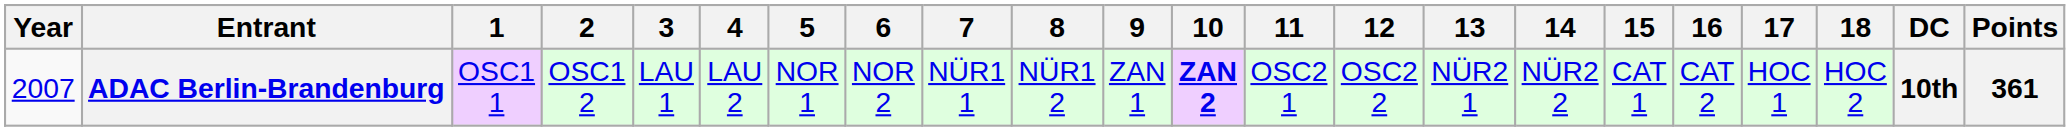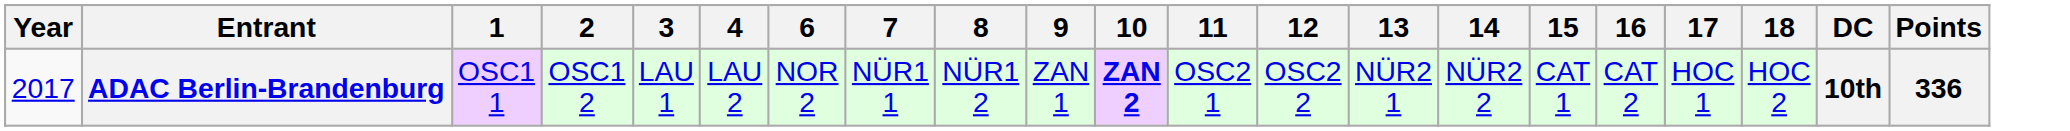 <table class="wikitable" style="text-align:center; font-size:85%">
 <tr>
 <th>Year</th>
 <th>Entrant</th>
 <th>1</th>
 <th>2</th>
 <th>3</th>
 <th>4</th>
-<th>5</th>
 <th>6</th>
 <th>7</th>
 <th>8</th>
 <th>9</th>
 <th>10</th>
 <th>11</th>
 <th>12</th>
 <th>13</th>
 <th>14</th>
 <th>15</th>
 <th>16</th>
 <th>17</th>
 <th>18</th>
 <th>DC</th>
 <th>Points</th>
 </tr>
 <tr>
-<td><a href='#'>2007</a></td>
+<td><a href='#'>2017</a></td>
 <th nowrap><a href='#'>ADAC Berlin-Brandenburg</a></th>
 <td style="background:#EFCFFF"><a href='#'>OSC1<br>1</a><br></td>
 <td style="background:#DFFFDF"><a href='#'>OSC1<br>2</a><br></td>
 <td style="background:#DFFFDF"><a href='#'>LAU<br>1</a><br></td>
 <td style="background:#DFFFDF"><a href='#'>LAU<br>2</a><br></td>
-<td style="background:#DFFFDF"><a href='#'>NOR<br>1</a><br></td>
 <td style="background:#DFFFDF"><a href='#'>NOR<br>2</a><br></td>
 <td style="background:#DFFFDF"><a href='#'>NÜR1<br>1</a><br></td>
 <td style="background:#DFFFDF"><a href='#'>NÜR1<br>2</a><br></td>
 <td style="background:#DFFFDF"><a href='#'>ZAN<br>1</a><br></td>
 <td style="background:#EFCFFF"><strong><a href='#'>ZAN<br>2</a><br></strong></td>
 <td style="background:#DFFFDF;"><a href='#'>OSC2<br>1</a><br></td>
 <td style="background:#DFFFDF;"><a href='#'>OSC2<br>2</a><br></td>
 <td style="background:#DFFFDF;"><a href='#'>NÜR2<br>1</a><br></td>
 <td style="background:#DFFFDF;"><a href='#'>NÜR2<br>2</a><br></td>
 <td style="background:#DFFFDF;"><a href='#'>CAT<br>1</a><br></td>
 <td style="background:#DFFFDF;"><a href='#'>CAT<br>2</a><br></td>
 <td style="background:#DFFFDF"><a href='#'>HOC<br>1</a><br></td>
 <td style="background:#DFFFDF"><a href='#'>HOC<br>2</a><br></td>
 <th>10th</th>
-<th>361</th>
+<th>336</th>
 </tr>
 </table>
